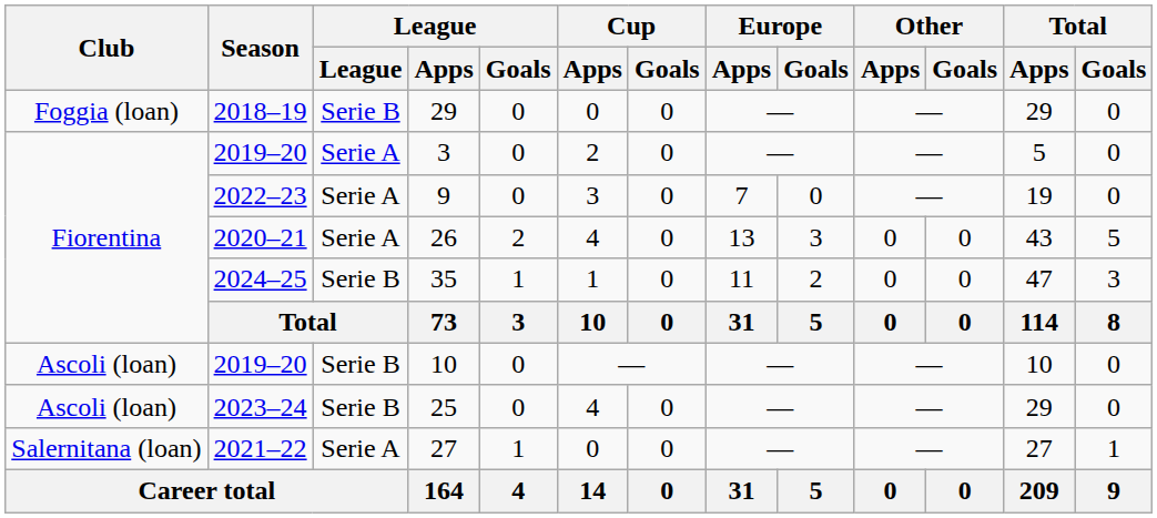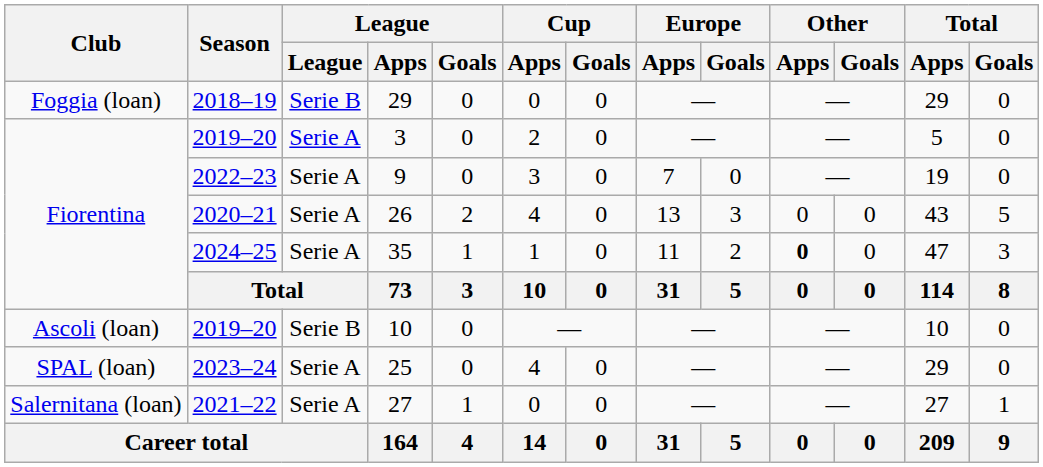 <table class="wikitable" style="text-align:center">
 <tr>
 <th rowspan="2">Club</th>
 <th rowspan="2">Season</th>
 <th colspan="3">League</th>
 <th colspan="2">Cup</th>
 <th colspan="2">Europe</th>
 <th colspan="2">Other</th>
 <th colspan="2">Total</th>
 </tr>
 <tr>
 <th>League</th>
 <th>Apps</th>
 <th>Goals</th>
 <th>Apps</th>
 <th>Goals</th>
 <th>Apps</th>
 <th>Goals</th>
 <th>Apps</th>
 <th>Goals</th>
 <th>Apps</th>
 <th>Goals</th>
 </tr>
 <tr>
 <td><a href='#'>Foggia</a> (loan)</td>
 <td><a href='#'>2018–19</a></td>
 <td><a href='#'>Serie B</a></td>
 <td>29</td>
 <td>0</td>
 <td>0</td>
 <td>0</td>
 <td colspan="2">—</td>
 <td colspan="2">—</td>
 <td>29</td>
 <td>0</td>
 </tr>
 <tr>
 <td rowspan="5"><a href='#'>Fiorentina</a></td>
 <td><a href='#'>2019–20</a></td>
 <td><a href='#'>Serie A</a></td>
 <td>3</td>
 <td>0</td>
 <td>2</td>
 <td>0</td>
 <td colspan="2">—</td>
 <td colspan="2">—</td>
 <td>5</td>
 <td>0</td>
 </tr>
 <tr>
 <td><a href='#'>2022–23</a></td>
 <td>Serie A</td>
 <td>9</td>
 <td>0</td>
 <td>3</td>
 <td>0</td>
 <td>7</td>
 <td>0</td>
 <td colspan="2">—</td>
 <td>19</td>
 <td>0</td>
 </tr>
 <tr>
 <td><a href='#'>2020–21</a></td>
 <td>Serie A</td>
 <td>26</td>
 <td>2</td>
 <td>4</td>
 <td>0</td>
 <td>13</td>
 <td>3</td>
 <td>0</td>
 <td>0</td>
 <td>43</td>
 <td>5</td>
 </tr>
 <tr>
 <td><a href='#'>2024–25</a></td>
-<td>Serie B</td>
+<td>Serie A</td>
 <td>35</td>
 <td>1</td>
 <td>1</td>
 <td>0</td>
 <td>11</td>
 <td>2</td>
-<td>0</td>
+<td><strong>0</strong></td>
 <td>0</td>
 <td>47</td>
 <td>3</td>
 </tr>
 <tr>
 <th colspan="2">Total</th>
 <th>73</th>
 <th>3</th>
 <th>10</th>
 <th>0</th>
 <th>31</th>
 <th>5</th>
 <th>0</th>
 <th>0</th>
 <th>114</th>
 <th>8</th>
 </tr>
 <tr>
 <td><a href='#'>Ascoli</a> (loan)</td>
 <td><a href='#'>2019–20</a></td>
 <td>Serie B</td>
 <td>10</td>
 <td>0</td>
 <td colspan="2">—</td>
 <td colspan="2">—</td>
 <td colspan="2">—</td>
 <td>10</td>
 <td>0</td>
 </tr>
 <tr>
-<td><a href='#'>Ascoli</a> (loan)</td>
+<td><a href='#'>SPAL</a> (loan)</td>
 <td><a href='#'>2023–24</a></td>
-<td>Serie B</td>
+<td>Serie A</td>
 <td>25</td>
 <td>0</td>
 <td>4</td>
 <td>0</td>
 <td colspan="2">—</td>
 <td colspan="2">—</td>
 <td>29</td>
 <td>0</td>
 </tr>
 <tr>
 <td><a href='#'>Salernitana</a> (loan)</td>
 <td><a href='#'>2021–22</a></td>
 <td>Serie A</td>
 <td>27</td>
 <td>1</td>
 <td>0</td>
 <td>0</td>
 <td colspan="2">—</td>
 <td colspan="2">—</td>
 <td>27</td>
 <td>1</td>
 </tr>
 <tr>
 <th colspan="3">Career total</th>
 <th>164</th>
 <th>4</th>
 <th>14</th>
 <th>0</th>
 <th>31</th>
 <th>5</th>
 <th>0</th>
 <th>0</th>
 <th>209</th>
 <th>9</th>
 </tr>
 </table>
